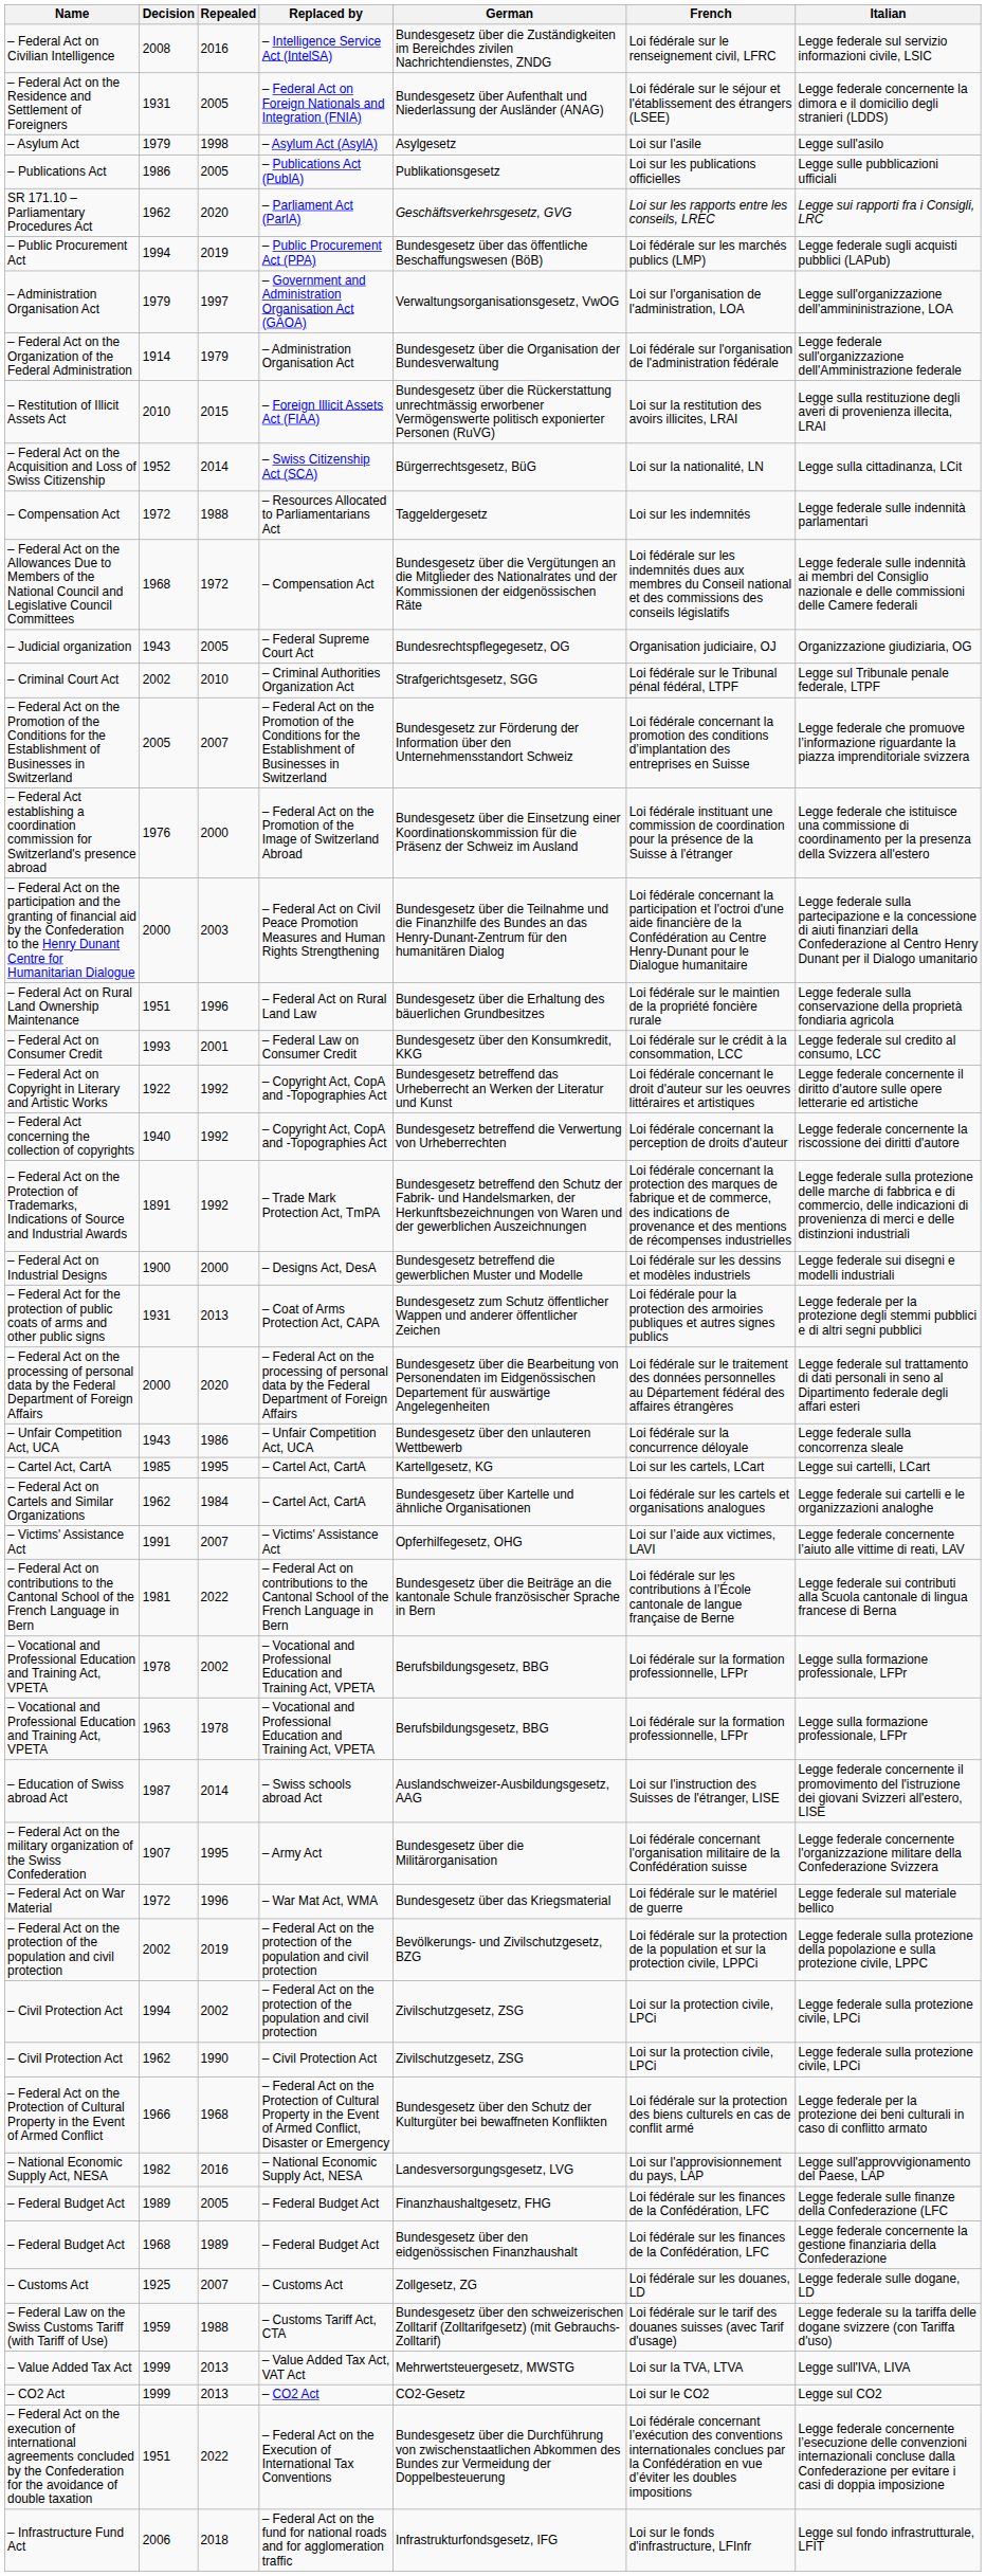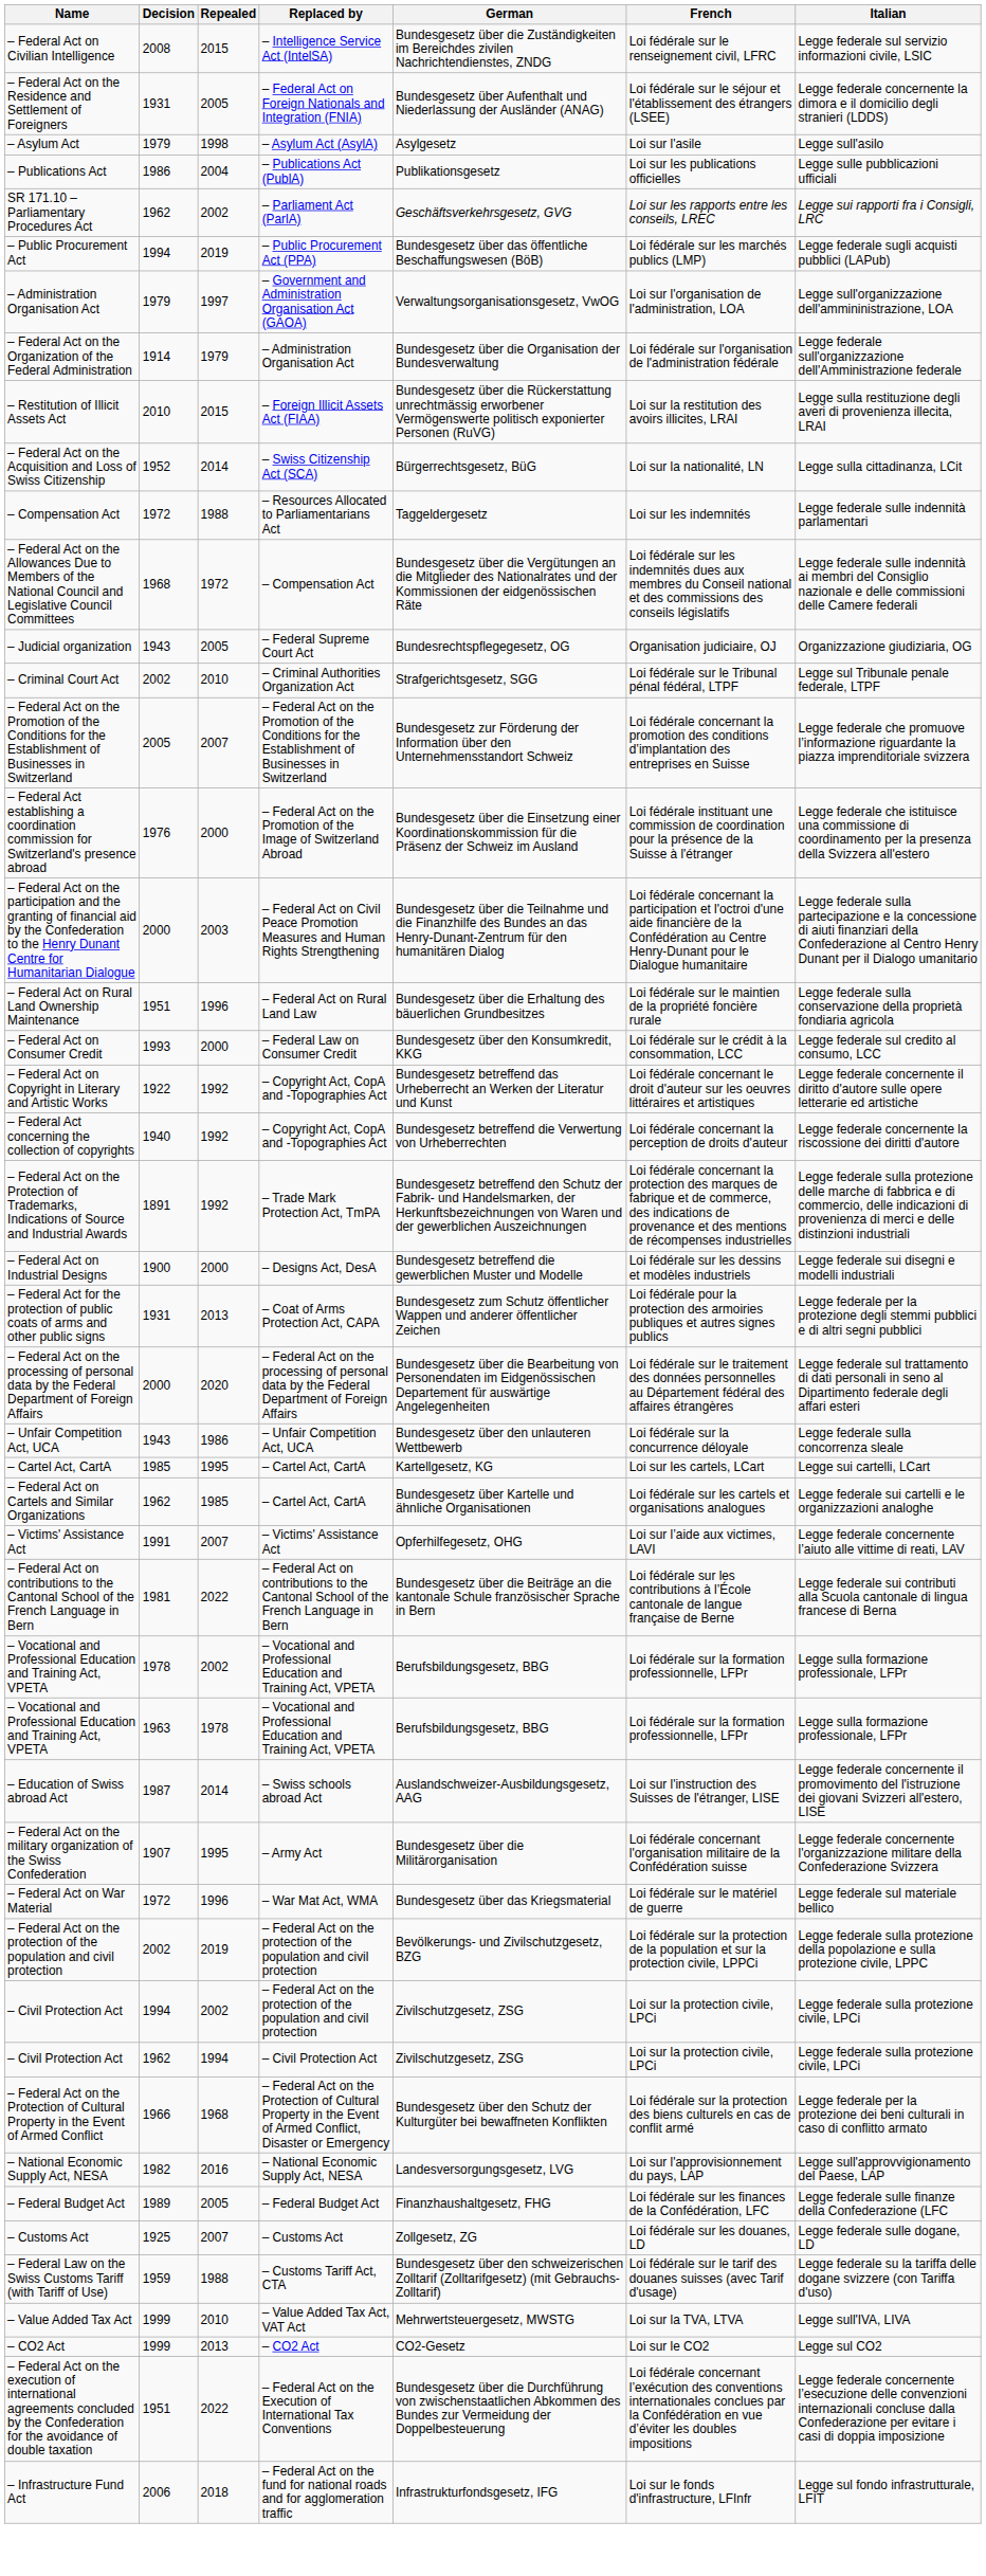 <table class="wikitable">
 <tr>
 <th>Name</th>
 <th>Decision</th>
 <th>Repealed</th>
 <th>Replaced by</th>
 <th>German</th>
 <th>French</th>
 <th>Italian</th>
 </tr>
 <tr>
 <td> – Federal Act on Civilian Intelligence</td>
 <td>2008</td>
-<td>2016</td>
+<td>2015</td>
 <td> – <a href='#'>Intelligence Service Act (IntelSA)</a></td>
 <td>Bundesgesetz über die Zuständigkeiten im Bereichdes zivilen Nachrichtendienstes, ZNDG</td>
 <td>Loi fédérale sur le renseignement civil, LFRC</td>
 <td>Legge federale sul servizio informazioni civile, LSIC</td>
 </tr>
 <tr>
 <td> – Federal Act on the Residence and Settlement of Foreigners</td>
 <td>1931</td>
 <td>2005</td>
 <td> – <a href='#'>Federal Act on Foreign Nationals and Integration (FNIA)</a></td>
 <td>Bundesgesetz über Aufenthalt und Niederlassung der Ausländer (ANAG)</td>
 <td>Loi fédérale sur le séjour et l'établissement des étrangers (LSEE)</td>
 <td>Legge federale concernente la dimora e il domicilio degli stranieri (LDDS)</td>
 </tr>
 <tr>
 <td> – Asylum Act</td>
 <td>1979</td>
 <td>1998</td>
 <td> – <a href='#'>Asylum Act (AsylA)</a></td>
 <td>Asylgesetz</td>
 <td>Loi sur l'asile</td>
 <td>Legge sull'asilo</td>
 </tr>
 <tr>
 <td> – Publications Act</td>
 <td>1986</td>
-<td>2005</td>
+<td>2004</td>
 <td> – <a href='#'>Publications Act (PublA)</a></td>
 <td>Publikationsgesetz</td>
 <td>Loi sur les publications officielles</td>
 <td>Legge sulle pubblicazioni ufficiali</td>
 </tr>
 <tr>
 <td>SR 171.10 – Parliamentary Procedures Act</td>
 <td>1962</td>
-<td>2020</td>
+<td>2002</td>
 <td> – <a href='#'>Parliament Act (ParlA)</a></td>
 <td><em>Geschäftsverkehrsgesetz, GVG</em></td>
 <td><em>Loi sur les rapports entre les conseils, LREC</em></td>
 <td><em>Legge sui rapporti fra i Consigli, LRC</em></td>
 </tr>
 <tr>
 <td> – Public Procurement Act</td>
 <td>1994</td>
 <td>2019</td>
 <td> – <a href='#'>Public Procurement Act (PPA)</a></td>
 <td>Bundesgesetz über das öffentliche Beschaffungswesen (BöB)</td>
 <td>Loi fédérale sur les marchés publics (LMP)</td>
 <td>Legge federale sugli acquisti pubblici (LAPub)</td>
 </tr>
 <tr>
 <td> – Administration Organisation Act</td>
 <td>1979</td>
 <td>1997</td>
 <td> – <a href='#'>Government and Administration Organisation Act (GAOA)</a></td>
 <td>Verwaltungsorganisationsgesetz, VwOG</td>
 <td>Loi sur l'organisation de l'administration, LOA</td>
 <td>Legge sull'organizzazione dell'ammininistrazione, LOA</td>
 </tr>
 <tr>
 <td> – Federal Act on the Organization of the Federal Administration</td>
 <td>1914</td>
 <td>1979</td>
 <td> – Administration Organisation Act</td>
 <td>Bundesgesetz über die Organisation der Bundesverwaltung</td>
 <td>Loi fédérale sur l'organisation de l'administration fédérale</td>
 <td>Legge federale sull'organizzazione dell'Amministrazione federale</td>
 </tr>
 <tr>
 <td> – Restitution of Illicit Assets Act</td>
 <td>2010</td>
 <td>2015</td>
 <td> – <a href='#'>Foreign Illicit Assets Act (FIAA)</a></td>
 <td>Bundesgesetz über die Rückerstattung unrechtmässig erworbener Vermögenswerte politisch exponierter Personen (RuVG)</td>
 <td>Loi sur la restitution des avoirs illicites, LRAI</td>
 <td>Legge sulla restituzione degli averi di provenienza illecita, LRAI</td>
 </tr>
 <tr>
 <td> – Federal Act on the Acquisition and Loss of Swiss Citizenship</td>
 <td>1952</td>
 <td>2014</td>
 <td> – <a href='#'>Swiss Citizenship Act (SCA)</a></td>
 <td>Bürgerrechtsgesetz, BüG</td>
 <td>Loi sur la nationalité, LN</td>
 <td>Legge sulla cittadinanza, LCit</td>
 </tr>
 <tr>
 <td> –  Compensation Act</td>
 <td>1972</td>
 <td>1988</td>
 <td> –  Resources Allocated to Parliamentarians Act</td>
 <td>Taggeldergesetz</td>
 <td>Loi sur les indemnités</td>
 <td>Legge federale sulle indennità parlamentari</td>
 </tr>
 <tr>
 <td> –  Federal Act on the Allowances Due to Members of the National Council and Legislative Council Committees</td>
 <td>1968</td>
 <td>1972</td>
 <td> –  Compensation Act</td>
 <td>Bundesgesetz über die Vergütungen an die Mitglieder des Nationalrates und der Kommissionen der eidgenössischen Räte</td>
 <td>Loi fédérale sur les indemnités dues aux membres du Conseil national et des commissions des conseils législatifs</td>
 <td>Legge federale sulle indennità ai membri del Consiglio nazionale e delle commissioni delle Camere federali</td>
 </tr>
 <tr>
 <td> – Judicial organization</td>
 <td>1943</td>
 <td>2005</td>
 <td> – Federal Supreme Court Act</td>
 <td>Bundesrechtspflegegesetz, OG</td>
 <td>Organisation judiciaire, OJ</td>
 <td>Organizzazione giudiziaria, OG</td>
 </tr>
 <tr>
 <td> – Criminal Court Act</td>
 <td>2002</td>
 <td>2010</td>
 <td> – Criminal Authorities Organization Act</td>
 <td>Strafgerichtsgesetz, SGG</td>
 <td>Loi fédérale sur le Tribunal pénal fédéral, LTPF</td>
 <td>Legge sul Tribunale penale federale, LTPF</td>
 </tr>
 <tr>
 <td> – Federal Act on the Promotion of the Conditions for the Establishment of Businesses in Switzerland</td>
 <td>2005</td>
 <td>2007</td>
 <td> – Federal Act on the Promotion of the Conditions for the Establishment of Businesses in Switzerland</td>
 <td>Bundesgesetz zur Förderung der Information über den Unternehmensstandort Schweiz</td>
 <td>Loi fédérale concernant la promotion des conditions d’implantation des entreprises en Suisse</td>
 <td>Legge federale che promuove l’informazione riguardante la piazza imprenditoriale svizzera</td>
 </tr>
 <tr>
 <td> – Federal Act establishing a coordination commission for Switzerland's presence abroad</td>
 <td>1976</td>
 <td>2000</td>
 <td> – Federal Act on the Promotion of the Image of Switzerland Abroad</td>
 <td>Bundesgesetz über die Einsetzung einer Koordinationskommission für die Präsenz der Schweiz im Ausland</td>
 <td>Loi fédérale instituant une commission de coordination pour la présence de la Suisse à l'étranger</td>
 <td>Legge federale che istituisce una commissione di coordinamento per la presenza della Svizzera all'estero</td>
 </tr>
 <tr>
 <td> – Federal Act on the participation and the granting of financial aid by the Confederation to the <a href='#'>Henry Dunant Centre for Humanitarian Dialogue</a></td>
 <td>2000</td>
 <td>2003</td>
 <td> – Federal Act on Civil Peace Promotion Measures and Human Rights Strengthening</td>
 <td>Bundesgesetz über die Teilnahme und die Finanzhilfe des Bundes an das Henry-Dunant-Zentrum für den humanitären Dialog</td>
 <td>Loi fédérale concernant la participation et l'octroi d'une aide financière de la Confédération au Centre Henry-Dunant pour le Dialogue humanitaire</td>
 <td>Legge federale sulla partecipazione e la concessione di aiuti finanziari della Confederazione al Centro Henry Dunant per il Dialogo umanitario</td>
 </tr>
 <tr>
 <td> – Federal Act on Rural Land Ownership Maintenance</td>
 <td>1951</td>
 <td>1996</td>
 <td> – Federal Act on Rural Land Law</td>
 <td>Bundesgesetz über die Erhaltung des bäuerlichen Grundbesitzes</td>
 <td>Loi fédérale sur le maintien de la propriété foncière rurale</td>
 <td>Legge federale sulla conservazione della proprietà fondiaria agricola</td>
 </tr>
 <tr>
 <td> – Federal Act on Consumer Credit</td>
 <td>1993</td>
-<td>2001</td>
+<td>2000</td>
 <td> – Federal Law on Consumer Credit</td>
 <td>Bundesgesetz über den Konsumkredit, KKG</td>
 <td>Loi fédérale sur le crédit à la consommation, LCC</td>
 <td>Legge federale sul credito al consumo, LCC</td>
 </tr>
 <tr>
 <td> – Federal Act on Copyright in Literary and Artistic Works</td>
 <td>1922</td>
 <td>1992</td>
 <td> – Copyright Act, CopA and  -Topographies Act</td>
 <td>Bundesgesetz betreffend das Urheberrecht an Werken der Literatur und Kunst</td>
 <td>Loi fédérale concernant le droit d'auteur sur les oeuvres littéraires et artistiques</td>
 <td>Legge federale concernente il diritto d'autore sulle opere letterarie ed artistiche</td>
 </tr>
 <tr>
 <td> – Federal Act concerning the collection of copyrights</td>
 <td>1940</td>
 <td>1992</td>
 <td> – Copyright Act, CopA and  -Topographies Act</td>
 <td>Bundesgesetz betreffend die Verwertung von Urheberrechten</td>
 <td>Loi fédérale concernant la perception de droits d'auteur</td>
 <td>Legge federale concernente la riscossione dei diritti d'autore</td>
 </tr>
 <tr>
 <td> – Federal Act on the Protection of Trademarks, Indications of Source and Industrial Awards</td>
 <td>1891</td>
 <td>1992</td>
 <td> – Trade Mark Protection Act, TmPA</td>
 <td>Bundesgesetz betreffend den Schutz der Fabrik- und Handelsmarken, der Herkunftsbezeichnungen von Waren und der gewerblichen Auszeichnungen</td>
 <td>Loi fédérale concernant la protection des marques de fabrique et de commerce, des indications de provenance et des mentions de récompenses industrielles</td>
 <td>Legge federale sulla protezione delle marche di fabbrica e di commercio, delle indicazioni di provenienza di merci e delle distinzioni industriali</td>
 </tr>
 <tr>
 <td> – Federal Act on Industrial Designs</td>
 <td>1900</td>
 <td>2000</td>
 <td> – Designs Act, DesA</td>
 <td>Bundesgesetz betreffend die gewerblichen Muster und Modelle</td>
 <td>Loi fédérale sur les dessins et modèles industriels</td>
 <td>Legge federale sui disegni e modelli industriali</td>
 </tr>
 <tr>
 <td> – Federal Act for the protection of public coats of arms and other public signs</td>
 <td>1931</td>
 <td>2013</td>
 <td> – Coat of Arms Protection Act, CAPA</td>
 <td>Bundesgesetz zum Schutz öffentlicher Wappen und anderer öffentlicher Zeichen</td>
 <td>Loi fédérale pour la protection des armoiries publiques et autres signes publics</td>
 <td>Legge federale per la protezione degli stemmi pubblici e di altri segni pubblici</td>
 </tr>
 <tr>
 <td> – Federal Act on the processing of personal data by the Federal Department of Foreign Affairs</td>
 <td>2000</td>
 <td>2020</td>
 <td> – Federal Act on the processing of personal data by the Federal Department of Foreign Affairs</td>
 <td>Bundesgesetz über die Bearbeitung von Personendaten im Eidgenössischen Departement für auswärtige Angelegenheiten</td>
 <td>Loi fédérale sur le traitement des données personnelles au Département fédéral des affaires étrangères</td>
 <td>Legge federale sul trattamento di dati personali in seno al Dipartimento federale degli affari esteri</td>
 </tr>
 <tr>
 <td> – Unfair Competition Act, UCA</td>
 <td>1943</td>
 <td>1986</td>
 <td> – Unfair Competition Act, UCA</td>
 <td>Bundesgesetz über den unlauteren Wettbewerb</td>
 <td>Loi fédérale sur la concurrence déloyale</td>
 <td>Legge federale sulla concorrenza sleale</td>
 </tr>
 <tr>
 <td> – Cartel Act, CartA</td>
 <td>1985</td>
 <td>1995</td>
 <td> – Cartel Act, CartA</td>
 <td>Kartellgesetz, KG</td>
 <td>Loi sur les cartels, LCart</td>
 <td>Legge sui cartelli, LCart</td>
 </tr>
 <tr>
 <td> – Federal Act on Cartels and Similar Organizations</td>
 <td>1962</td>
-<td>1984</td>
+<td>1985</td>
 <td> – Cartel Act, CartA</td>
 <td>Bundesgesetz über Kartelle und ähnliche Organisationen</td>
 <td>Loi fédérale sur les cartels et organisations analogues</td>
 <td>Legge federale sui cartelli e le organizzazioni analoghe</td>
 </tr>
 <tr>
 <td> – Victims' Assistance Act</td>
 <td>1991</td>
 <td>2007</td>
 <td> – Victims' Assistance Act</td>
 <td>Opferhilfegesetz, OHG</td>
 <td>Loi sur l’aide aux victimes, LAVI</td>
 <td>Legge federale concernente l’aiuto alle vittime di reati, LAV</td>
 </tr>
 <tr>
 <td> – Federal Act on contributions to the Cantonal School of the French Language in Bern</td>
 <td>1981</td>
 <td>2022</td>
 <td> – Federal Act on contributions to the Cantonal School of the French Language in Bern</td>
 <td>Bundesgesetz über die Beiträge an die kantonale Schule französischer Sprache in Bern</td>
 <td>Loi fédérale sur les contributions à l’École cantonale de langue française de Berne</td>
 <td>Legge federale sui contributi alla Scuola cantonale di lingua francese di Berna</td>
 </tr>
 <tr>
 <td> – Vocational and Professional Education and Training Act, VPETA</td>
 <td>1978</td>
 <td>2002</td>
 <td> – Vocational and Professional Education and Training Act, VPETA</td>
 <td>Berufsbildungsgesetz, BBG</td>
 <td>Loi fédérale sur la formation professionnelle, LFPr</td>
 <td>Legge sulla formazione professionale, LFPr</td>
 </tr>
 <tr>
 <td> – Vocational and Professional Education and Training Act, VPETA</td>
 <td>1963</td>
 <td>1978</td>
 <td> – Vocational and Professional Education and Training Act, VPETA</td>
 <td>Berufsbildungsgesetz, BBG</td>
 <td>Loi fédérale sur la formation professionnelle, LFPr</td>
 <td>Legge sulla formazione professionale, LFPr</td>
 </tr>
 <tr>
 <td> – Education of Swiss abroad Act</td>
 <td>1987</td>
 <td>2014</td>
 <td> – Swiss schools abroad Act</td>
 <td>Auslandschweizer-Ausbildungsgesetz, AAG</td>
 <td>Loi sur l'instruction des Suisses de l'étranger, LISE</td>
 <td>Legge federale concernente il promovimento del l'istruzione dei giovani Svizzeri all'estero, LISE</td>
 </tr>
 <tr>
 <td> – Federal Act on the military organization of the Swiss Confederation</td>
 <td>1907</td>
 <td>1995</td>
 <td> – Army Act</td>
 <td>Bundesgesetz über die Militärorganisation</td>
 <td>Loi fédérale concernant l'organisation militaire de la Confédération suisse</td>
 <td>Legge federale concernente l'organizzazione militare della Confederazione Svizzera</td>
 </tr>
 <tr>
 <td> – Federal Act on War Material</td>
 <td>1972</td>
 <td>1996</td>
 <td> – War Mat Act, WMA</td>
 <td>Bundesgesetz über das Kriegsmaterial</td>
 <td>Loi fédérale sur le matériel de guerre</td>
 <td>Legge federale sul materiale bellico</td>
 </tr>
 <tr>
 <td> – Federal Act on the protection of the population and civil protection</td>
 <td>2002</td>
 <td>2019</td>
 <td> – Federal Act on the protection of the population and civil protection</td>
 <td>Bevölkerungs- und Zivilschutzgesetz, BZG</td>
 <td>Loi fédérale sur la protection de la population et sur la protection civile, LPPCi</td>
 <td>Legge federale sulla protezione della popolazione e sulla protezione civile, LPPC</td>
 </tr>
 <tr>
 <td> – Civil Protection Act</td>
 <td>1994</td>
 <td>2002</td>
 <td> – Federal Act on the protection of the population and civil protection</td>
 <td>Zivilschutzgesetz, ZSG</td>
 <td>Loi sur la protection civile, LPCi</td>
 <td>Legge federale sulla protezione civile, LPCi</td>
 </tr>
 <tr>
 <td> – Civil Protection Act</td>
 <td>1962</td>
-<td>1990</td>
+<td>1994</td>
 <td> – Civil Protection Act</td>
 <td>Zivilschutzgesetz, ZSG</td>
 <td>Loi sur la protection civile, LPCi</td>
 <td>Legge federale sulla protezione civile, LPCi</td>
 </tr>
 <tr>
 <td> – Federal Act on the Protection of Cultural Property in the Event of Armed Conflict</td>
 <td>1966</td>
 <td>1968</td>
 <td> – Federal Act on the Protection of Cultural Property in the Event of Armed Conflict, Disaster or Emergency</td>
 <td>Bundesgesetz über den Schutz der Kulturgüter bei bewaffneten Konflikten</td>
 <td>Loi fédérale sur la protection des biens culturels en cas de conflit armé</td>
 <td>Legge federale per la protezione dei beni culturali in caso di conflitto armato</td>
 </tr>
 <tr>
 <td> – National Economic Supply Act, NESA</td>
 <td>1982</td>
 <td>2016</td>
 <td> – National Economic Supply Act, NESA</td>
 <td>Landesversorgungsgesetz, LVG</td>
 <td>Loi sur l'approvisionnement du pays, LAP</td>
 <td>Legge sull'approvvigionamento del Paese, LAP</td>
 </tr>
 <tr>
 <td> – Federal Budget Act</td>
 <td>1989</td>
 <td>2005</td>
 <td> – Federal Budget Act</td>
 <td>Finanzhaushaltgesetz, FHG</td>
 <td>Loi fédérale sur les finances de la Confédération, LFC</td>
 <td>Legge federale sulle finanze della Confederazione (LFC</td>
 </tr>
 <tr>
-<td> – Federal Budget Act</td>
-<td>1968</td>
-<td>1989</td>
-<td> – Federal Budget Act</td>
-<td>Bundesgesetz über den eidgenössischen Finanzhaushalt</td>
-<td>Loi fédérale sur les finances de la Confédération, LFC</td>
-<td>Legge federale concernente la gestione finanziaria della Confederazione</td>
-</tr>
-<tr>
 <td> – Customs Act</td>
 <td>1925</td>
 <td>2007</td>
 <td> – Customs Act</td>
 <td>Zollgesetz, ZG</td>
 <td>Loi fédérale sur les douanes, LD</td>
 <td>Legge federale sulle dogane, LD</td>
 </tr>
 <tr>
 <td> – Federal Law on the Swiss Customs Tariff (with Tariff of Use)</td>
 <td>1959</td>
 <td>1988</td>
 <td> – Customs Tariff Act, CTA</td>
 <td>Bundesgesetz über den schweizerischen Zolltarif (Zolltarifgesetz) (mit Gebrauchs-Zolltarif)</td>
 <td>Loi fédérale sur le tarif des douanes suisses (avec Tarif d'usage)</td>
 <td>Legge federale su la tariffa delle dogane svizzere (con Tariffa d'uso)</td>
 </tr>
 <tr>
 <td> – Value Added Tax Act</td>
 <td>1999</td>
-<td>2013</td>
+<td>2010</td>
 <td> – Value Added Tax Act, VAT Act</td>
 <td>Mehrwertsteuergesetz, MWSTG</td>
 <td>Loi sur la TVA, LTVA</td>
 <td>Legge sull'IVA, LIVA</td>
 </tr>
 <tr>
 <td> – CO2 Act</td>
 <td>1999</td>
 <td>2013</td>
 <td> – <a href='#'>CO2 Act</a></td>
 <td>CO2-Gesetz</td>
 <td>Loi sur le CO2</td>
 <td>Legge sul CO2</td>
 </tr>
 <tr>
 <td> – Federal Act on the execution of international agreements concluded by the Confederation for the avoidance of double taxation</td>
 <td>1951</td>
 <td>2022</td>
 <td> – Federal Act on the Execution of International Tax Conventions</td>
 <td>Bundesgesetz über die Durchführung von zwischenstaatlichen Abkommen des Bundes zur Vermeidung der Doppelbesteuerung</td>
 <td>Loi fédérale concernant l’exécution des conventions internationales conclues par la Confédération en vue d’éviter les doubles impositions</td>
 <td>Legge federale concernente l’esecuzione delle convenzioni internazionali concluse dalla Confederazione per evitare i casi di doppia imposizione</td>
 </tr>
 <tr>
 <td> – Infrastructure Fund Act</td>
 <td>2006</td>
 <td>2018</td>
 <td> – Federal Act on the fund for national roads and for agglomeration traffic</td>
 <td>Infrastrukturfondsgesetz, IFG</td>
 <td>Loi sur le fonds d'infrastructure, LFInfr</td>
 <td>Legge sul fondo infrastrutturale, LFIT</td>
 </tr>
 </table>
